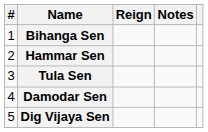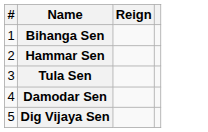 <table class="wikitable plainrowheaders sortable">
 <tr>
 <th>#</th>
 <th>Name</th>
 <th>Reign</th>
-<th>Notes</th>
 <th scope="col" class="unsortable"></th>
 </tr>
 <tr>
 <td>1</td>
 <th scope="row">Bihanga Sen</th>
-<td></td>
 <td></td>
 <td style="text-align:center;"></td>
 </tr>
 <tr>
 <td>2</td>
 <th scope="row">Hammar Sen</th>
 <td></td>
-<td></td>
 <td style="text-align:center;"></td>
 </tr>
 <tr>
 <td>3</td>
 <th scope="row">Tula Sen</th>
-<td></td>
 <td></td>
 <td style="text-align:center;"></td>
 </tr>
 <tr>
 <td>4</td>
 <th scope="row">Damodar Sen</th>
 <td></td>
-<td></td>
 <td style="text-align:center;"></td>
 </tr>
 <tr>
 <td>5</td>
 <th scope="row">Dig Vijaya Sen</th>
 <td></td>
-<td></td>
 <td style="text-align:center;"></td>
 </tr>
 </table>
